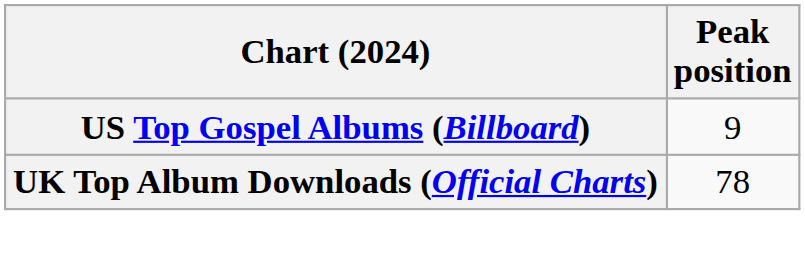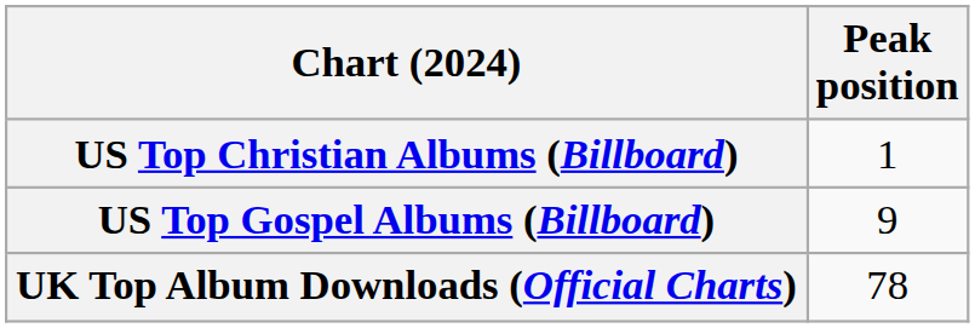 <table class="wikitable sortable plainrowheaders" style="text-align:center">
 <tr>
 <th scope="col">Chart (2024)</th>
 <th scope="col">Peak<br>position</th>
+</tr>
+<tr>
+<th scope="row">US <a href='#'>Top Christian Albums</a> (<em><a href='#'>Billboard</a></em>)</th>
+<td>1</td>
 </tr>
 <tr>
 <th scope="row">US <a href='#'>Top Gospel Albums</a> (<em><a href='#'>Billboard</a></em>)</th>
 <td>9</td>
 </tr>
 <tr>
 <th scope="row">UK Top Album Downloads (<em><a href='#'>Official Charts</a></em>)</th>
 <td>78</td>
 </tr>
 </table>
